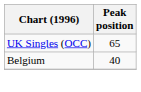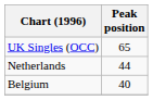 <table class="wikitable">
 <tr>
 <th>Chart (1996)</th>
 <th>Peak<br>position</th>
 </tr>
 <tr>
 <td><a href='#'>UK Singles</a> (<a href='#'>OCC</a>)</td>
 <td align="center">65</td>
 </tr>
 <tr>
+<td>Netherlands</td>
+<td align="center">44</td>
+</tr>
+<tr>
 <td align="left">Belgium</td>
 <td align="center">40</td>
 </tr>
 <tr>
 </tr>
 </table>
